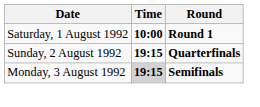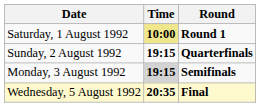 <table class="wikitable">
 <tr>
 <th>Date</th>
 <th>Time</th>
 <th>Round</th>
 </tr>
 <tr>
 <td>Saturday, 1 August 1992</td>
-<td><strong>10:00</strong></td>
+<td style="background: khaki;"><strong>10:00</strong></td>
 <td><strong>Round 1</strong></td>
 </tr>
 <tr>
 <td>Sunday, 2 August 1992</td>
 <td><strong>19:15</strong></td>
 <td><strong>Quarterfinals</strong></td>
 </tr>
 <tr>
 <td>Monday, 3 August 1992</td>
 <td style="background: lightgrey;"><strong>19:15</strong></td>
 <td><strong>Semifinals</strong></td>
 </tr>
+<tr>
+<td style=background:lemonchiffon>Wednesday, 5 August 1992</td>
+<td style=background:lemonchiffon><strong>20:35</strong></td>
+<td style=background:lemonchiffon><strong>Final</strong></td>
+</tr>
 </table>
